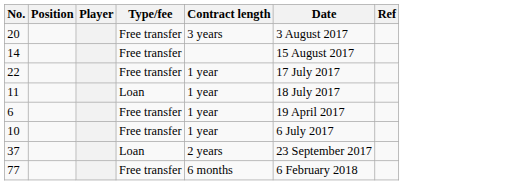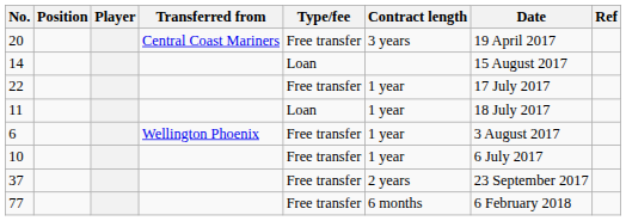 <table class="wikitable plainrowheaders sortable" style="text-align:center; text-align:left">
 <tr>
 <th scope="col">No.</th>
 <th scope="col">Position</th>
 <th scope="col">Player</th>
+<th scope="col">Transferred from</th>
 <th scope="col">Type/fee</th>
 <th scope="col">Contract length</th>
 <th scope="col">Date</th>
 <th scope="col" class="unsortable">Ref</th>
 </tr>
 <tr>
 <td>20</td>
 <td></td>
 <th scope="row"></th>
+<td><a href='#'>Central Coast Mariners</a></td>
 <td>Free transfer</td>
 <td>3 years</td>
-<td>3 August 2017</td>
+<td>19 April 2017</td>
 <td></td>
 </tr>
 <tr>
 <td>14</td>
 <td></td>
 <th scope="row"></th>
-<td>Free transfer</td>
+<td></td>
+<td>Loan</td>
 <td></td>
 <td>15 August 2017</td>
 <td></td>
 </tr>
 <tr>
 <td>22</td>
 <td></td>
 <th scope="row"></th>
+<td></td>
 <td>Free transfer</td>
 <td>1 year</td>
 <td>17 July 2017</td>
 <td></td>
 </tr>
 <tr>
 <td>11</td>
 <td></td>
 <th scope="row"></th>
+<td></td>
 <td>Loan</td>
 <td>1 year</td>
 <td>18 July 2017</td>
 <td></td>
 </tr>
 <tr>
 <td>6</td>
 <td></td>
 <th scope="row"></th>
+<td><a href='#'>Wellington Phoenix</a></td>
 <td>Free transfer</td>
 <td>1 year</td>
-<td>19 April 2017</td>
+<td>3 August 2017</td>
 <td></td>
 </tr>
 <tr>
 <td>10</td>
 <td></td>
 <th scope="row"></th>
+<td></td>
 <td>Free transfer</td>
 <td>1 year</td>
 <td>6 July 2017</td>
 <td></td>
 </tr>
 <tr>
 <td>37</td>
 <td></td>
 <th scope="row"></th>
-<td>Loan</td>
+<td></td>
+<td>Free transfer</td>
 <td>2 years</td>
 <td>23 September 2017</td>
 <td></td>
 </tr>
 <tr>
 <td>77</td>
 <td></td>
 <th scope="row"></th>
+<td></td>
 <td>Free transfer</td>
 <td>6 months</td>
 <td>6 February 2018</td>
 <td></td>
 </tr>
 </table>
